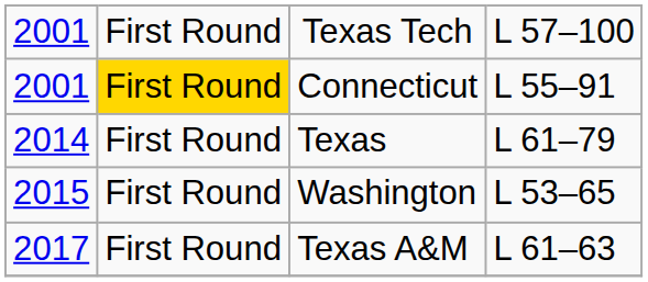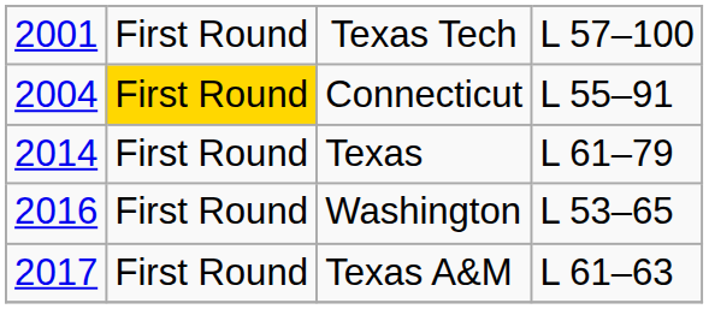 <table class="wikitable">
 <tr align="center">
 <td><a href='#'>2001</a></td>
 <td>First Round</td>
 <td>Texas Tech</td>
 <td>L 57–100</td>
 </tr>
 <tr>
-<td><a href='#'>2001</a></td>
+<td><a href='#'>2004</a></td>
 <td style="background: gold;">First Round</td>
 <td>Connecticut</td>
 <td>L 55–91</td>
 </tr>
 <tr>
 <td><a href='#'>2014</a></td>
 <td>First Round</td>
 <td>Texas</td>
 <td>L 61–79</td>
 </tr>
 <tr>
-<td><a href='#'>2015</a></td>
+<td><a href='#'>2016</a></td>
 <td>First Round</td>
 <td>Washington</td>
 <td>L 53–65</td>
 </tr>
 <tr>
 <td><a href='#'>2017</a></td>
 <td>First Round</td>
 <td>Texas A&M</td>
 <td>L 61–63</td>
 </tr>
 <tr>
 </tr>
 </table>
